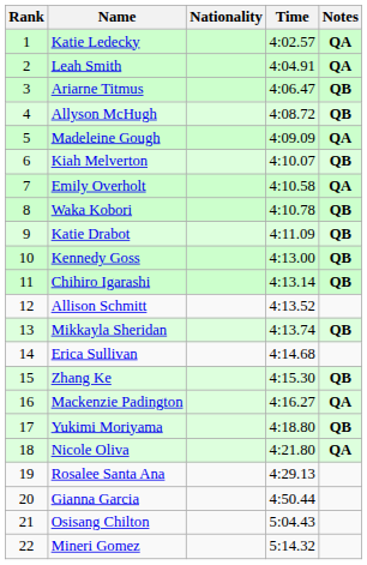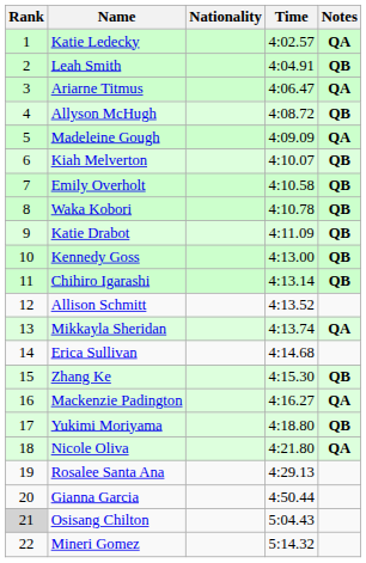 <table class="wikitable sortable" style="text-align:center">
 <tr>
 <th>Rank</th>
 <th>Name</th>
 <th>Nationality</th>
 <th>Time</th>
 <th>Notes</th>
 </tr>
 <tr bgcolor=ccffcc>
 <td>1</td>
 <td align=left><a href='#'>Katie Ledecky</a></td>
 <td align=left></td>
 <td>4:02.57</td>
 <td><strong>QA</strong></td>
 </tr>
 <tr bgcolor=ccffcc>
 <td>2</td>
 <td align=left><a href='#'>Leah Smith</a></td>
 <td align=left></td>
 <td>4:04.91</td>
-<td><strong>QA</strong></td>
+<td><strong>QB</strong></td>
 </tr>
 <tr bgcolor=ccffcc>
 <td>3</td>
 <td align=left><a href='#'>Ariarne Titmus</a></td>
 <td align=left></td>
 <td>4:06.47</td>
-<td><strong>QB</strong></td>
+<td><strong>QA</strong></td>
 </tr>
 <tr bgcolor=ddffdd>
 <td>4</td>
 <td align=left><a href='#'>Allyson McHugh</a></td>
 <td align=left></td>
 <td>4:08.72</td>
 <td><strong>QB</strong></td>
 </tr>
 <tr bgcolor=ccffcc>
 <td>5</td>
 <td align=left><a href='#'>Madeleine Gough</a></td>
 <td align=left></td>
 <td>4:09.09</td>
 <td><strong>QA</strong></td>
 </tr>
 <tr bgcolor=ddffdd>
 <td>6</td>
 <td align=left><a href='#'>Kiah Melverton</a></td>
 <td align=left></td>
 <td>4:10.07</td>
 <td><strong>QB</strong></td>
 </tr>
 <tr bgcolor=ccffcc>
 <td>7</td>
 <td align=left><a href='#'>Emily Overholt</a></td>
 <td align=left></td>
 <td>4:10.58</td>
-<td><strong>QA</strong></td>
+<td><strong>QB</strong></td>
 </tr>
 <tr bgcolor=ccffcc>
 <td>8</td>
 <td align=left><a href='#'>Waka Kobori</a></td>
 <td align=left></td>
 <td>4:10.78</td>
 <td><strong>QB</strong></td>
 </tr>
 <tr bgcolor=ddffdd>
 <td>9</td>
 <td align=left><a href='#'>Katie Drabot</a></td>
 <td align=left></td>
 <td>4:11.09</td>
 <td><strong>QB</strong></td>
 </tr>
 <tr bgcolor=ccffcc>
 <td>10</td>
 <td align=left><a href='#'>Kennedy Goss</a></td>
 <td align=left></td>
 <td>4:13.00</td>
 <td><strong>QB</strong></td>
 </tr>
 <tr bgcolor=ccffcc>
 <td>11</td>
 <td align=left><a href='#'>Chihiro Igarashi</a></td>
 <td align=left></td>
 <td>4:13.14</td>
 <td><strong>QB</strong></td>
 </tr>
 <tr>
 <td>12</td>
 <td align=left><a href='#'>Allison Schmitt</a></td>
 <td align=left></td>
 <td>4:13.52</td>
 <td></td>
 </tr>
 <tr bgcolor=ddffdd>
 <td>13</td>
 <td align=left><a href='#'>Mikkayla Sheridan</a></td>
 <td align=left></td>
 <td>4:13.74</td>
-<td><strong>QB</strong></td>
+<td><strong>QA</strong></td>
 </tr>
 <tr>
 <td>14</td>
 <td align=left><a href='#'>Erica Sullivan</a></td>
 <td align=left></td>
 <td>4:14.68</td>
 <td></td>
 </tr>
 <tr bgcolor=ddffdd>
 <td>15</td>
 <td align=left><a href='#'>Zhang Ke</a></td>
 <td align=left></td>
 <td>4:15.30</td>
 <td><strong>QB</strong></td>
 </tr>
 <tr bgcolor=ddffdd>
 <td>16</td>
 <td align=left><a href='#'>Mackenzie Padington</a></td>
 <td align=left></td>
 <td>4:16.27</td>
 <td><strong>QA</strong></td>
 </tr>
 <tr bgcolor=ddffdd>
 <td>17</td>
 <td align=left><a href='#'>Yukimi Moriyama</a></td>
 <td align=left></td>
 <td>4:18.80</td>
 <td><strong>QB</strong></td>
 </tr>
 <tr bgcolor=ddffdd>
 <td>18</td>
 <td align=left><a href='#'>Nicole Oliva</a></td>
 <td align=left></td>
 <td>4:21.80</td>
 <td><strong>QA</strong></td>
 </tr>
 <tr>
 <td>19</td>
 <td align=left><a href='#'>Rosalee Santa Ana</a></td>
 <td align=left></td>
 <td>4:29.13</td>
 <td></td>
 </tr>
 <tr>
 <td>20</td>
 <td align=left><a href='#'>Gianna Garcia</a></td>
 <td align=left></td>
 <td>4:50.44</td>
 <td></td>
 </tr>
 <tr>
-<td>21</td>
+<td style="background: lightgrey;">21</td>
 <td align=left><a href='#'>Osisang Chilton</a></td>
 <td align=left></td>
 <td>5:04.43</td>
 <td></td>
 </tr>
 <tr>
 <td>22</td>
 <td align=left><a href='#'>Mineri Gomez</a></td>
 <td align=left></td>
 <td>5:14.32</td>
 <td></td>
 </tr>
 </table>
